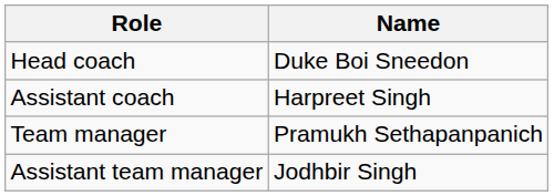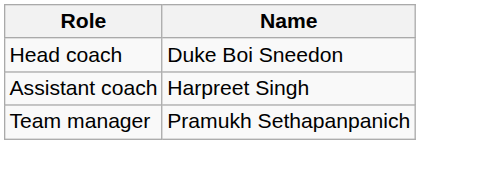 <table class="wikitable">
 <tr>
 <th style="background: text-align:center;">Role</th>
 <th style="background:  text-align:center;">Name</th>
 </tr>
 <tr>
 <td>Head coach</td>
 <td> Duke Boi Sneedon</td>
 </tr>
 <tr>
 <td>Assistant coach</td>
 <td> Harpreet Singh</td>
 </tr>
 <tr>
 <td>Team manager</td>
 <td> Pramukh Sethapanpanich</td>
 </tr>
-<tr>
-<td>Assistant team manager</td>
-<td> Jodhbir Singh</td>
-</tr>
 </table>
